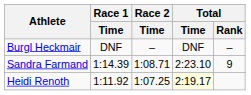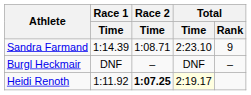 <table class="wikitable" style="font-size:90%">
 <tr>
 <th rowspan="2">Athlete</th>
 <th>Race 1</th>
 <th>Race 2</th>
 <th colspan="2">Total</th>
 </tr>
 <tr>
 <th>Time</th>
 <th>Time</th>
 <th>Time</th>
 <th>Rank</th>
 </tr>
 <tr>
+<td><a href='#'>Sandra Farmand</a></td>
+<td align="center">1:14.39</td>
+<td align="center">1:08.71</td>
+<td align="center">2:23.10</td>
+<td align="center">9</td>
+</tr>
+<tr>
 <td><a href='#'>Burgl Heckmair</a></td>
 <td align="center">DNF</td>
 <td align="center">–</td>
 <td align="center">DNF</td>
 <td align="center">–</td>
 </tr>
 <tr>
-<td><a href='#'>Sandra Farmand</a></td>
-<td align="center">1:14.39</td>
-<td align="center">1:08.71</td>
-<td align="center">2:23.10</td>
-<td align="center">9</td>
-</tr>
-<tr>
 <td><a href='#'>Heidi Renoth</a></td>
 <td align="center">1:11.92</td>
-<td align="center">1:07.25</td>
+<td align="center"><strong>1:07.25</strong></td>
 <td align="center" style="background: lightyellow;">2:19.17</td>
 <td align="center"></td>
 </tr>
 </table>
